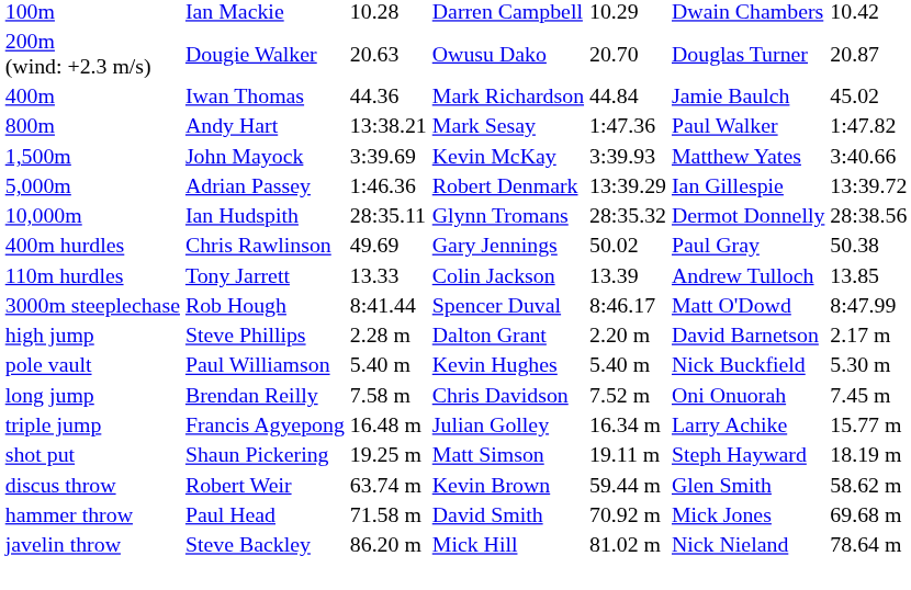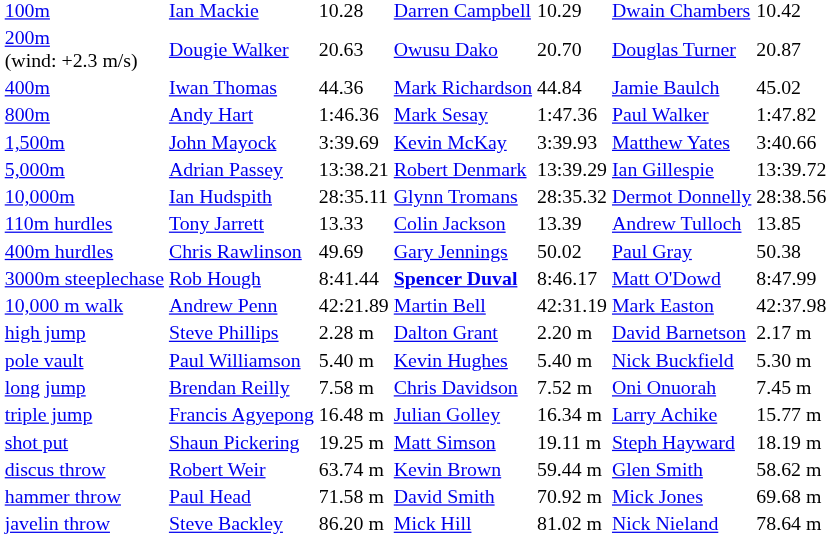 <table>
 <tr>
 <td><a href='#'>100m</a></td>
 <td> <a href='#'>Ian Mackie</a></td>
 <td>10.28</td>
 <td><a href='#'>Darren Campbell</a></td>
 <td>10.29</td>
 <td><a href='#'>Dwain Chambers</a></td>
 <td>10.42</td>
 </tr>
 <tr>
 <td><a href='#'>200m</a><br>(wind: +2.3 m/s)</td>
 <td> <a href='#'>Dougie Walker</a></td>
 <td>20.63 </td>
 <td><a href='#'>Owusu Dako</a></td>
 <td>20.70 </td>
 <td> <a href='#'>Douglas Turner</a></td>
 <td>20.87 </td>
 </tr>
 <tr>
 <td><a href='#'>400m</a></td>
 <td> <a href='#'>Iwan Thomas</a></td>
 <td>44.36</td>
 <td><a href='#'>Mark Richardson</a></td>
 <td>44.84</td>
 <td> <a href='#'>Jamie Baulch</a></td>
 <td>45.02</td>
 </tr>
 <tr>
 <td><a href='#'>800m</a></td>
 <td><a href='#'>Andy Hart</a></td>
-<td>13:38.21</td>
+<td>1:46.36</td>
 <td><a href='#'>Mark Sesay</a></td>
 <td>1:47.36</td>
 <td> <a href='#'>Paul Walker</a></td>
 <td>1:47.82</td>
 </tr>
 <tr>
 <td><a href='#'>1,500m</a></td>
 <td><a href='#'>John Mayock</a></td>
 <td>3:39.69</td>
 <td><a href='#'>Kevin McKay</a></td>
 <td>3:39.93</td>
 <td><a href='#'>Matthew Yates</a></td>
 <td>3:40.66</td>
 </tr>
 <tr>
 <td><a href='#'>5,000m</a></td>
 <td><a href='#'>Adrian Passey</a></td>
-<td>1:46.36</td>
+<td>13:38.21</td>
 <td><a href='#'>Robert Denmark</a></td>
 <td>13:39.29</td>
 <td> <a href='#'>Ian Gillespie</a></td>
 <td>13:39.72</td>
 </tr>
 <tr>
 <td><a href='#'>10,000m</a></td>
 <td><a href='#'>Ian Hudspith</a></td>
 <td>28:35.11</td>
 <td><a href='#'>Glynn Tromans</a></td>
 <td>28:35.32</td>
 <td><a href='#'>Dermot Donnelly</a></td>
 <td>28:38.56</td>
 </tr>
 <tr>
+<td><a href='#'>110m hurdles</a></td>
+<td><a href='#'>Tony Jarrett</a></td>
+<td>13.33</td>
+<td> <a href='#'>Colin Jackson</a></td>
+<td>13.39</td>
+<td><a href='#'>Andrew Tulloch</a></td>
+<td>13.85</td>
+</tr>
+<tr>
 <td><a href='#'>400m hurdles</a></td>
 <td><a href='#'>Chris Rawlinson</a></td>
 <td>49.69</td>
 <td><a href='#'>Gary Jennings</a></td>
 <td>50.02</td>
 <td><a href='#'>Paul Gray</a></td>
 <td>50.38</td>
 </tr>
 <tr>
-<td><a href='#'>110m hurdles</a></td>
-<td><a href='#'>Tony Jarrett</a></td>
-<td>13.33</td>
-<td> <a href='#'>Colin Jackson</a></td>
-<td>13.39</td>
-<td><a href='#'>Andrew Tulloch</a></td>
-<td>13.85</td>
-</tr>
-<tr>
 <td><a href='#'>3000m steeplechase</a></td>
 <td><a href='#'>Rob Hough</a></td>
 <td>8:41.44</td>
-<td><a href='#'>Spencer Duval</a></td>
+<td><strong><a href='#'>Spencer Duval</a></strong></td>
 <td>8:46.17</td>
 <td><a href='#'>Matt O'Dowd</a></td>
 <td>8:47.99</td>
+</tr>
+<tr>
+<td><a href='#'>10,000 m walk</a></td>
+<td><a href='#'>Andrew Penn</a></td>
+<td>42:21.89</td>
+<td><a href='#'>Martin Bell</a></td>
+<td>42:31.19</td>
+<td><a href='#'>Mark Easton</a></td>
+<td>42:37.98</td>
 </tr>
 <tr>
 <td><a href='#'>high jump</a></td>
 <td><a href='#'>Steve Phillips</a></td>
 <td>2.28 m</td>
 <td><a href='#'>Dalton Grant</a></td>
 <td>2.20 m</td>
 <td><a href='#'>David Barnetson</a></td>
 <td>2.17 m</td>
 </tr>
 <tr>
 <td><a href='#'>pole vault</a></td>
 <td><a href='#'>Paul Williamson</a></td>
 <td>5.40 m</td>
 <td><a href='#'>Kevin Hughes</a></td>
 <td>5.40 m</td>
 <td><a href='#'>Nick Buckfield</a></td>
 <td>5.30 m</td>
 </tr>
 <tr>
 <td><a href='#'>long jump</a></td>
 <td><a href='#'>Brendan Reilly</a></td>
 <td>7.58 m</td>
 <td><a href='#'>Chris Davidson</a></td>
 <td>7.52 m</td>
 <td><a href='#'>Oni Onuorah</a></td>
 <td>7.45 m</td>
 </tr>
 <tr>
 <td><a href='#'>triple jump</a></td>
 <td><a href='#'>Francis Agyepong</a></td>
 <td>16.48 m</td>
 <td><a href='#'>Julian Golley</a></td>
 <td>16.34 m</td>
 <td><a href='#'>Larry Achike</a></td>
 <td>15.77 m</td>
 </tr>
 <tr>
 <td><a href='#'>shot put</a></td>
 <td> <a href='#'>Shaun Pickering</a></td>
 <td>19.25 m</td>
 <td><a href='#'>Matt Simson</a></td>
 <td>19.11 m</td>
 <td> <a href='#'>Steph Hayward</a></td>
 <td>18.19 m</td>
 </tr>
 <tr>
 <td><a href='#'>discus throw</a></td>
 <td><a href='#'>Robert Weir</a></td>
 <td>63.74 m</td>
 <td><a href='#'>Kevin Brown</a></td>
 <td>59.44 m</td>
 <td><a href='#'>Glen Smith</a></td>
 <td>58.62 m</td>
 </tr>
 <tr>
 <td><a href='#'>hammer throw</a></td>
 <td><a href='#'>Paul Head</a></td>
 <td>71.58 m</td>
 <td><a href='#'>David Smith</a></td>
 <td>70.92 m</td>
 <td><a href='#'>Mick Jones</a></td>
 <td>69.68 m</td>
 </tr>
 <tr>
 <td><a href='#'>javelin throw</a></td>
 <td><a href='#'>Steve Backley</a></td>
 <td>86.20 m</td>
 <td><a href='#'>Mick Hill</a></td>
 <td>81.02 m</td>
 <td><a href='#'>Nick Nieland</a></td>
 <td>78.64 m</td>
 </tr>
 </table>
